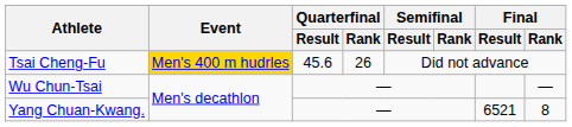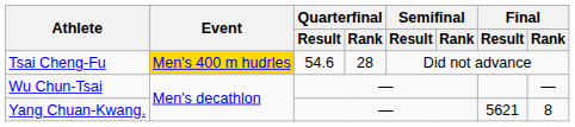 <table class="wikitable" style="font-size:90%; text-align:center">
 <tr>
 <th rowspan="2">Athlete</th>
 <th rowspan="2">Event</th>
 <th colspan="2">Quarterfinal</th>
 <th colspan="2">Semifinal</th>
 <th colspan="2">Final</th>
 </tr>
 <tr style="font-size:95%">
 <th>Result</th>
 <th>Rank</th>
 <th>Result</th>
 <th>Rank</th>
 <th>Result</th>
 <th>Rank</th>
 </tr>
 <tr>
 <td align="left"><a href='#'>Tsai Cheng-Fu</a></td>
 <td align="left" style="background: gold;"><a href='#'>Men's 400 m hudrles</a></td>
-<td>45.6</td>
-<td>26</td>
+<td>54.6</td>
+<td>28</td>
 <td colspan="4">Did not advance</td>
 </tr>
 <tr>
 <td align="left"><a href='#'>Wu Chun-Tsai</a></td>
 <td rowspan="2" align="left"><a href='#'>Men's decathlon</a></td>
 <td colspan="4">—</td>
 <td></td>
 <td>—</td>
 </tr>
 <tr>
 <td align="left"><a href='#'>Yang Chuan-Kwang.</a></td>
 <td colspan="4">—</td>
-<td>6521</td>
+<td>5621</td>
 <td>8</td>
 </tr>
 </table>
